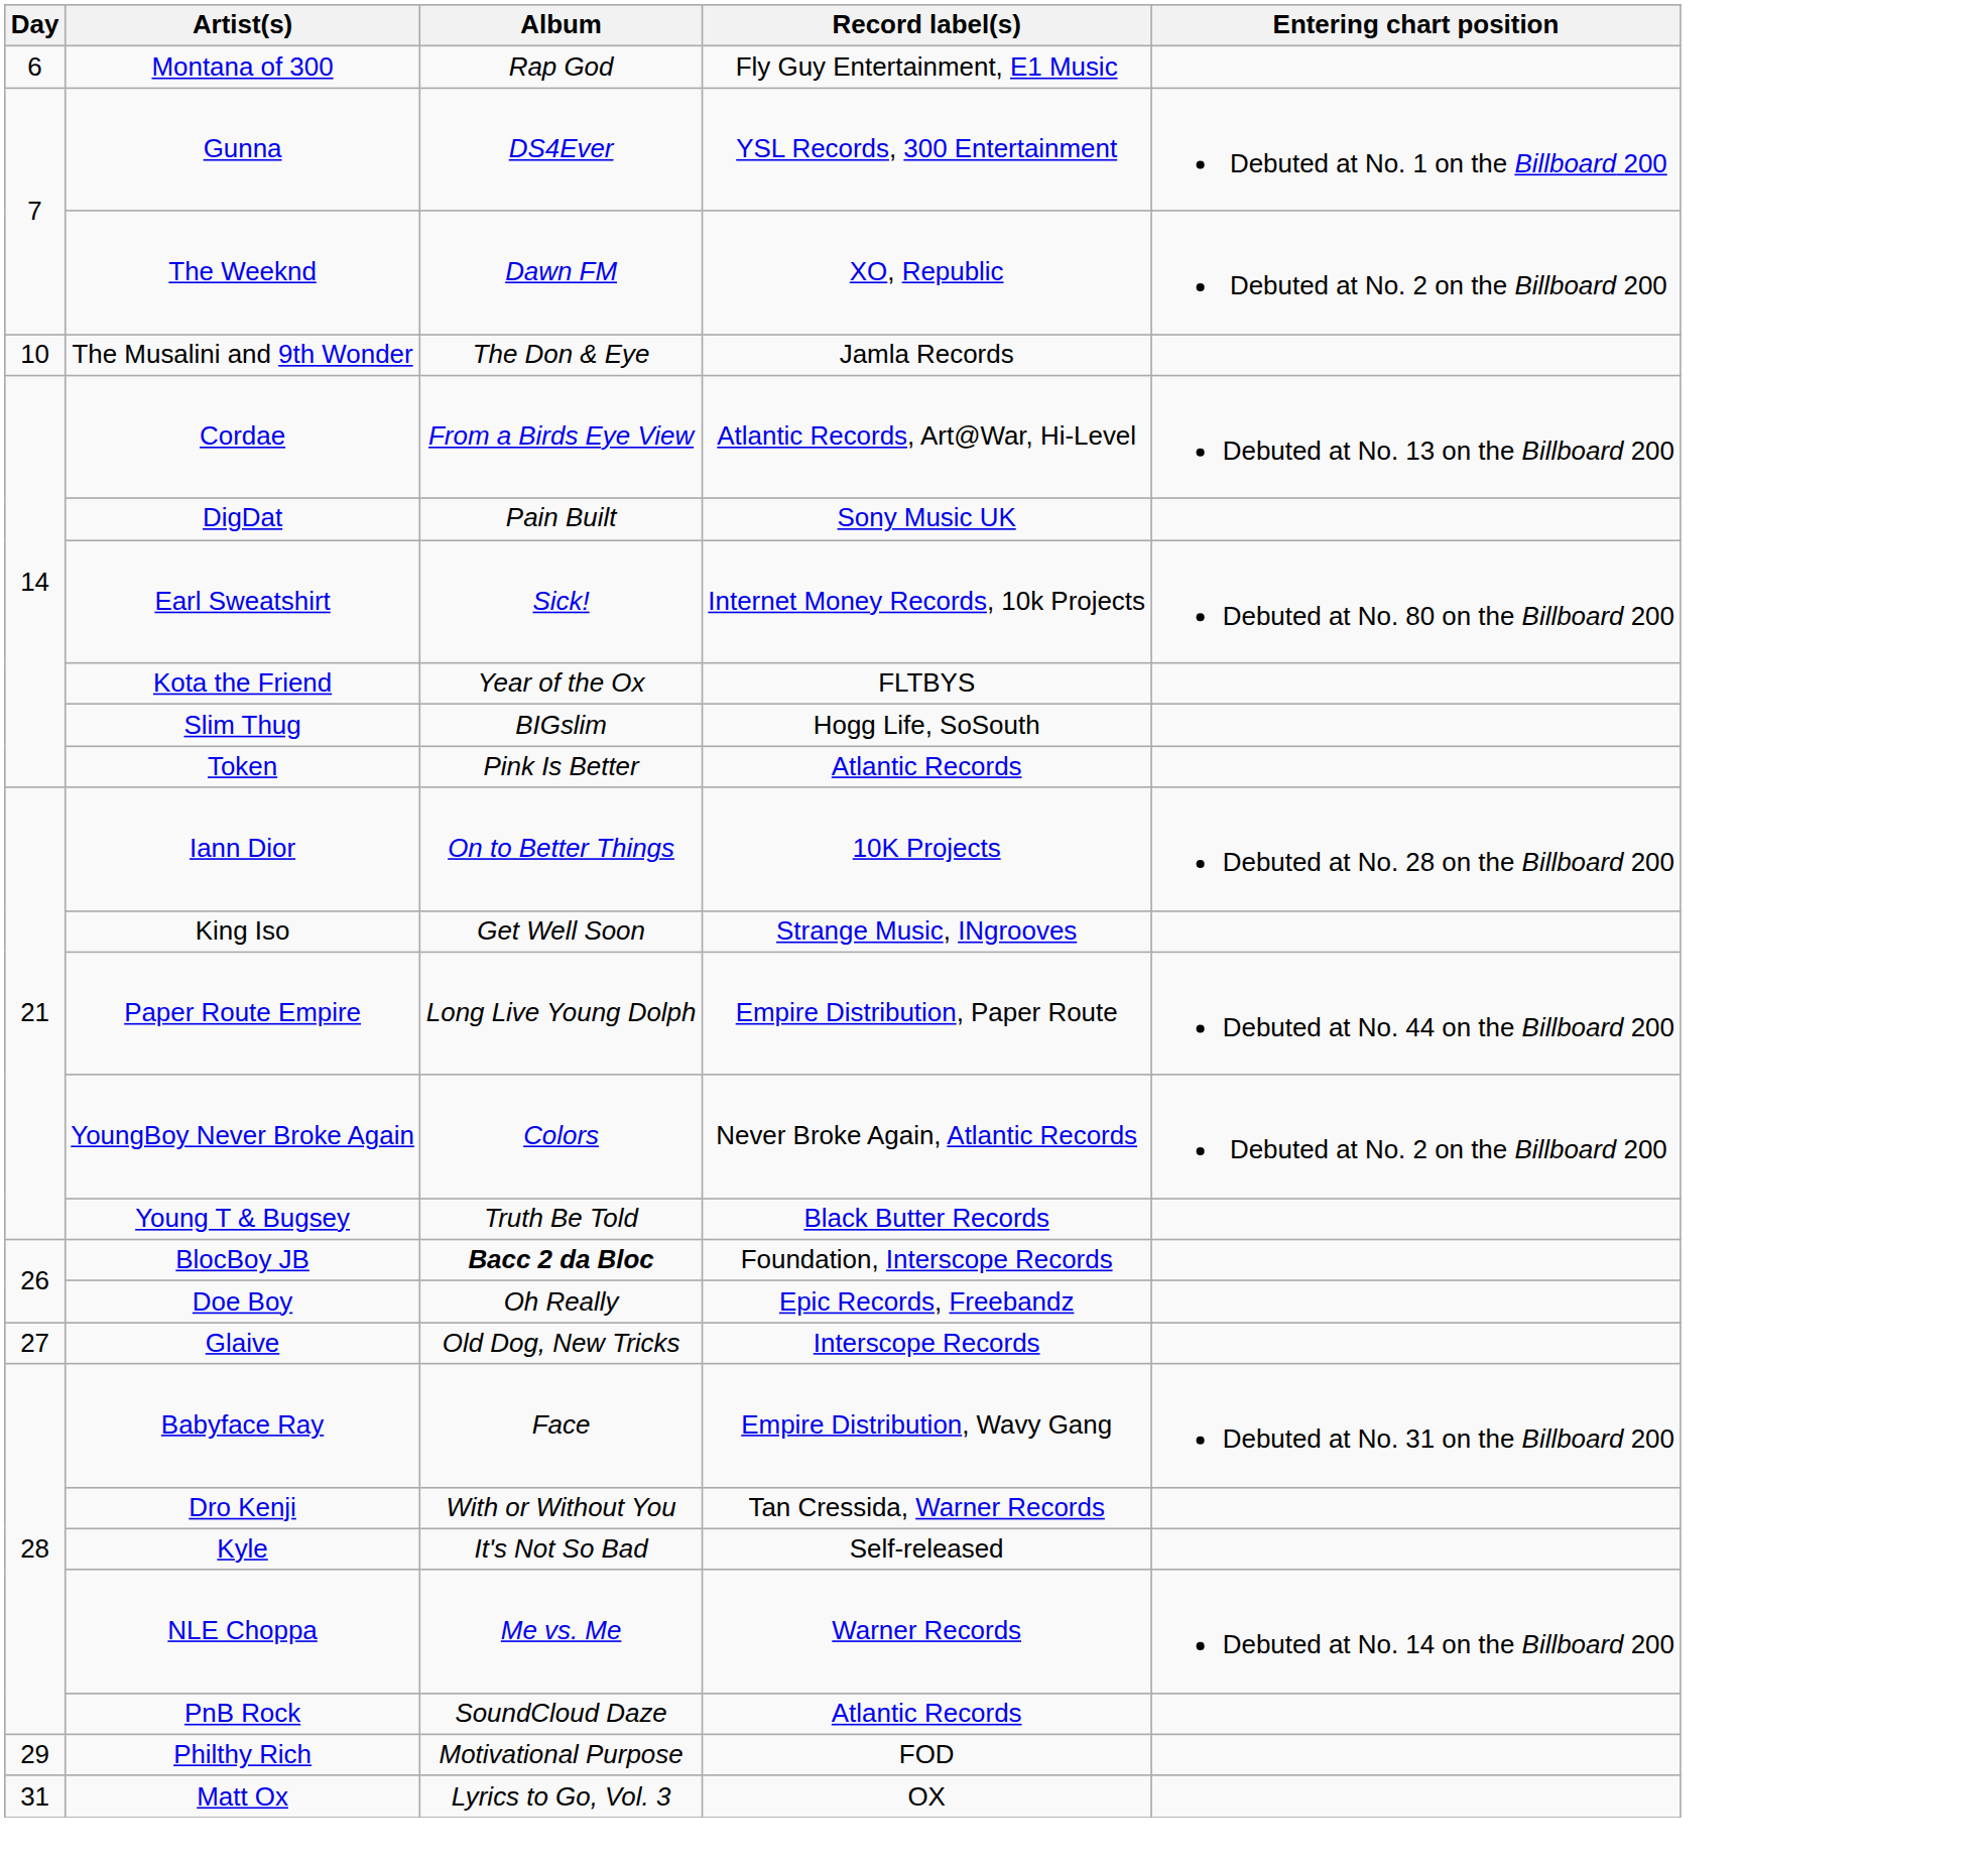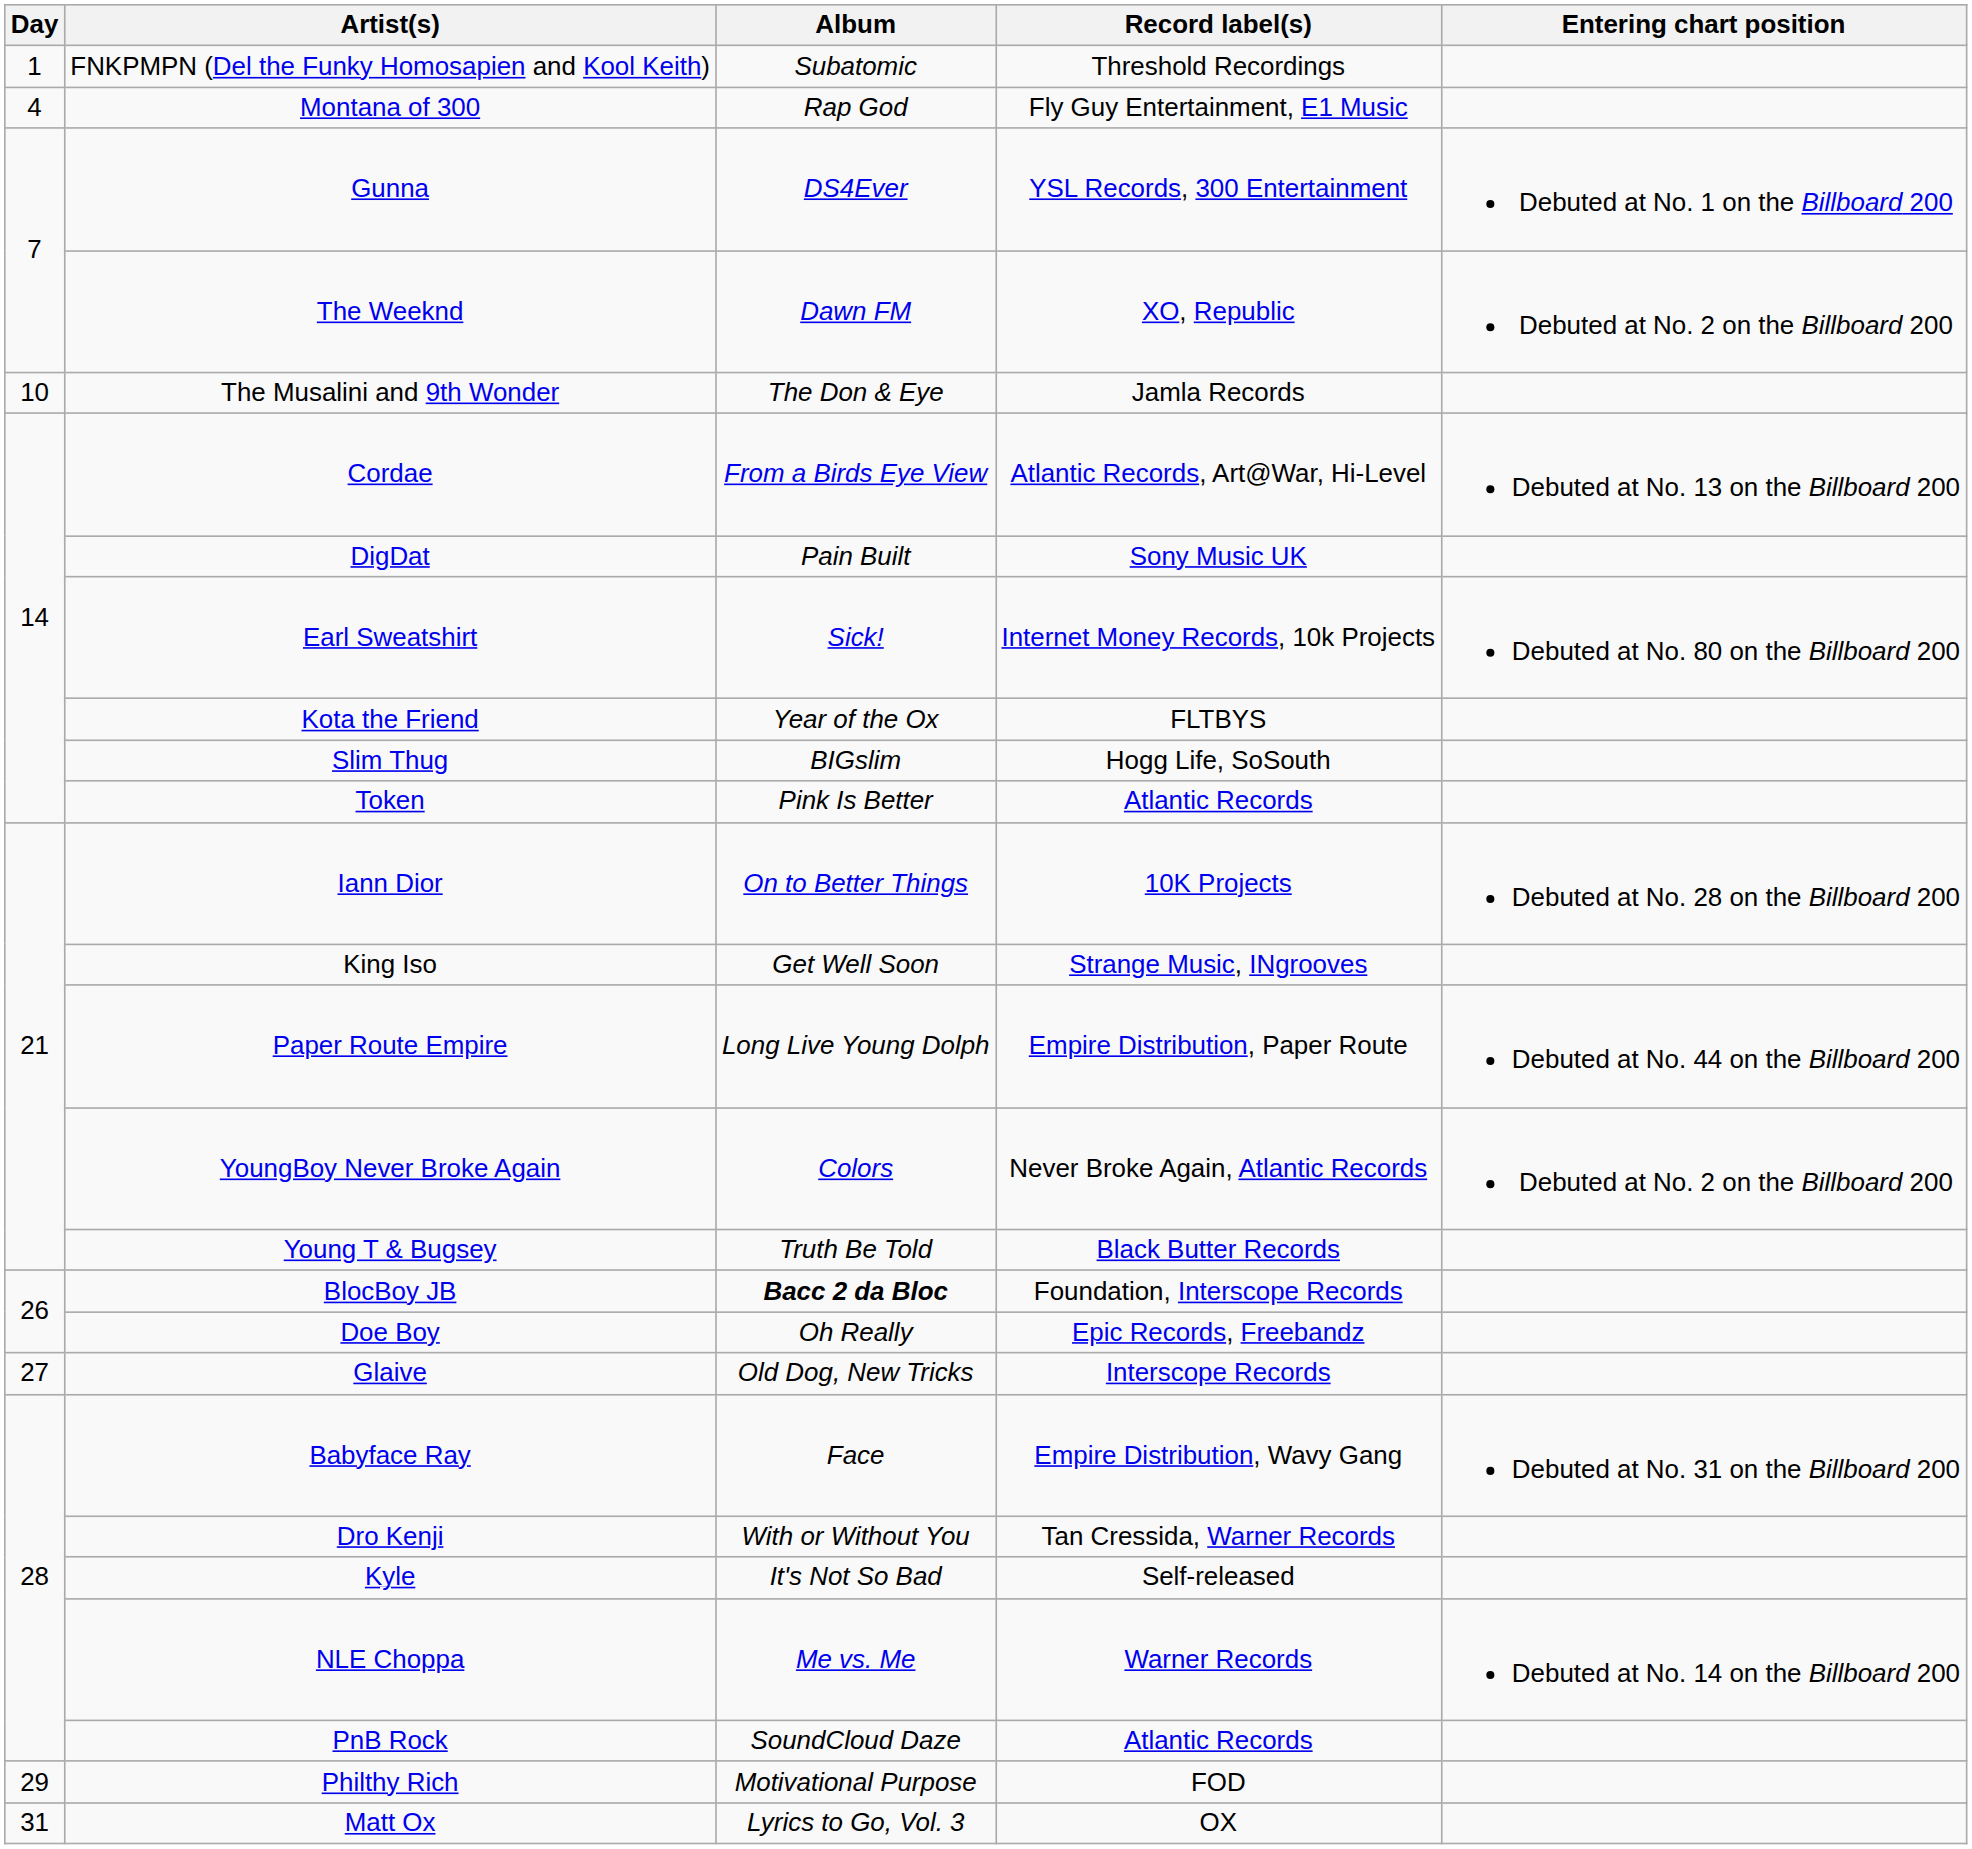 <table class="wikitable" style="text-align:center;">
 <tr>
 <th scope="col">Day</th>
 <th scope="col">Artist(s)</th>
 <th scope="col">Album</th>
 <th scope="col">Record label(s)</th>
 <th>Entering chart position</th>
 </tr>
 <tr>
-<td>6</td>
+<td>1</td>
+<td>FNKPMPN (<a href='#'>Del the Funky Homosapien</a> and <a href='#'>Kool Keith</a>)</td>
+<td><em>Subatomic</em></td>
+<td>Threshold Recordings</td>
+<td></td>
+</tr>
+<tr>
+<td>4</td>
 <td><a href='#'>Montana of 300</a></td>
 <td><em>Rap God</em></td>
 <td>Fly Guy Entertainment, <a href='#'>E1 Music</a></td>
 <td></td>
 </tr>
 <tr>
 <td rowspan="2">7</td>
 <td><a href='#'>Gunna</a></td>
 <td><em><a href='#'>DS4Ever</a></em></td>
 <td><a href='#'>YSL Records</a>, <a href='#'>300 Entertainment</a></td>
 <td><br><ul><li>Debuted at No. 1 on the <a href='#'><em>Billboard</em> 200</a></li></ul></td>
 </tr>
 <tr>
 <td><a href='#'>The Weeknd</a></td>
 <td><em><a href='#'>Dawn FM</a></em></td>
 <td><a href='#'>XO</a>, <a href='#'>Republic</a></td>
 <td><br><ul><li>Debuted at No. 2 on the <em>Billboard</em> 200</li></ul></td>
 </tr>
 <tr>
 <td>10</td>
 <td>The Musalini and <a href='#'>9th Wonder</a></td>
 <td><em>The Don & Eye</em></td>
 <td>Jamla Records</td>
 <td></td>
 </tr>
 <tr>
 <td rowspan="6">14</td>
 <td><a href='#'>Cordae</a></td>
 <td><em><a href='#'>From a Birds Eye View</a></em></td>
 <td><a href='#'>Atlantic Records</a>, Art@War, Hi-Level</td>
 <td><br><ul><li>Debuted at No. 13 on the <em>Billboard</em> 200</li></ul></td>
 </tr>
 <tr>
 <td><a href='#'>DigDat</a></td>
 <td><em>Pain Built</em></td>
 <td><a href='#'>Sony Music UK</a></td>
 <td></td>
 </tr>
 <tr>
 <td><a href='#'>Earl Sweatshirt</a></td>
 <td><em><a href='#'>Sick!</a></em></td>
 <td><a href='#'>Internet Money Records</a>, 10k Projects</td>
 <td><br><ul><li>Debuted at No. 80 on the <em>Billboard</em> 200</li></ul></td>
 </tr>
 <tr>
 <td><a href='#'>Kota the Friend</a></td>
 <td><em>Year of the Ox</em></td>
 <td>FLTBYS</td>
 <td></td>
 </tr>
 <tr>
 <td><a href='#'>Slim Thug</a></td>
 <td><em>BIGslim</em></td>
 <td>Hogg Life, SoSouth</td>
 <td></td>
 </tr>
 <tr>
 <td><a href='#'>Token</a></td>
 <td><em>Pink Is Better</em></td>
 <td><a href='#'>Atlantic Records</a></td>
 <td></td>
 </tr>
 <tr>
 <td rowspan="5">21</td>
 <td><a href='#'>Iann Dior</a></td>
 <td><em><a href='#'>On to Better Things</a></em></td>
 <td><a href='#'>10K Projects</a></td>
 <td><br><ul><li>Debuted at No. 28 on the <em>Billboard</em> 200</li></ul></td>
 </tr>
 <tr>
 <td>King Iso</td>
 <td><em>Get Well Soon</em></td>
 <td><a href='#'>Strange Music</a>, <a href='#'>INgrooves</a></td>
 <td></td>
 </tr>
 <tr>
 <td><a href='#'>Paper Route Empire</a></td>
 <td><em>Long Live Young Dolph</em></td>
 <td><a href='#'>Empire Distribution</a>, Paper Route</td>
 <td><br><ul><li>Debuted at No. 44 on the <em>Billboard</em> 200</li></ul></td>
 </tr>
 <tr>
 <td><a href='#'>YoungBoy Never Broke Again</a></td>
 <td><em><a href='#'>Colors</a></em></td>
 <td>Never Broke Again, <a href='#'>Atlantic Records</a></td>
 <td><br><ul><li>Debuted at No. 2 on the <em>Billboard</em> 200</li></ul></td>
 </tr>
 <tr>
 <td><a href='#'>Young T & Bugsey</a></td>
 <td><em>Truth Be Told</em></td>
 <td><a href='#'>Black Butter Records</a></td>
 <td></td>
 </tr>
 <tr>
 <td rowspan="2">26</td>
 <td><a href='#'>BlocBoy JB</a></td>
 <td><strong><em>Bacc 2 da Bloc</em></strong></td>
 <td>Foundation, <a href='#'>Interscope Records</a></td>
 <td></td>
 </tr>
 <tr>
 <td><a href='#'>Doe Boy</a></td>
 <td><em>Oh Really</em></td>
 <td><a href='#'>Epic Records</a>, <a href='#'>Freebandz</a></td>
 <td></td>
 </tr>
 <tr>
 <td>27</td>
 <td><a href='#'>Glaive</a></td>
 <td><em>Old Dog, New Tricks</em></td>
 <td><a href='#'>Interscope Records</a></td>
 <td></td>
 </tr>
 <tr>
 <td rowspan="5">28</td>
 <td><a href='#'>Babyface Ray</a></td>
 <td><em>Face</em></td>
 <td><a href='#'>Empire Distribution</a>, Wavy Gang</td>
 <td><br><ul><li>Debuted at No. 31 on the <em>Billboard</em> 200</li></ul></td>
 </tr>
 <tr>
 <td><a href='#'>Dro Kenji</a></td>
 <td><em>With or Without You</em></td>
 <td>Tan Cressida, <a href='#'>Warner Records</a></td>
 <td></td>
 </tr>
 <tr>
 <td><a href='#'>Kyle</a></td>
 <td><em>It's Not So Bad</em></td>
 <td>Self-released</td>
 <td></td>
 </tr>
 <tr>
 <td><a href='#'>NLE Choppa</a></td>
 <td><em><a href='#'>Me vs. Me</a></em></td>
 <td><a href='#'>Warner Records</a></td>
 <td><br><ul><li>Debuted at No. 14 on the <em>Billboard</em> 200</li></ul></td>
 </tr>
 <tr>
 <td><a href='#'>PnB Rock</a></td>
 <td><em>SoundCloud Daze</em></td>
 <td><a href='#'>Atlantic Records</a></td>
 <td></td>
 </tr>
 <tr>
 <td>29</td>
 <td><a href='#'>Philthy Rich</a></td>
 <td><em>Motivational Purpose</em></td>
 <td>FOD</td>
 <td></td>
 </tr>
 <tr>
 <td>31</td>
 <td><a href='#'>Matt Ox</a></td>
 <td><em>Lyrics to Go, Vol. 3</em></td>
 <td>OX</td>
 <td></td>
 </tr>
 </table>
